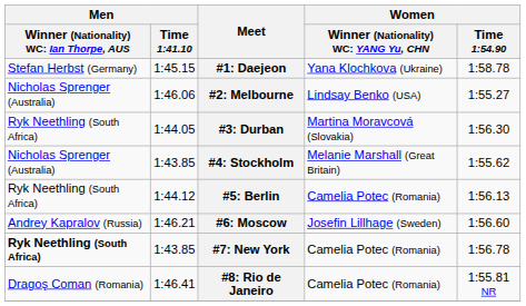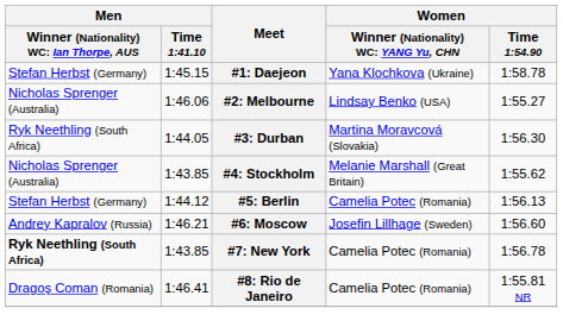 <table class=wikitable width="75%">
 <tr>
 <th colspan="2">Men</th>
 <th rowspan="2">Meet</th>
 <th colspan="2">Women</th>
 </tr>
 <tr>
 <th>Winner <small>(Nationality)<br> WC: <em><a href='#'>Ian Thorpe</a>, AUS</em></small></th>
 <th>Time <br><small> <em>1:41.10</em> </small></th>
 <th>Winner <small>(Nationality)<br>WC: <em><a href='#'>YANG Yu</a>, CHN</em></small></th>
 <th>Time<br><small><em>1:54.90</em></small></th>
 </tr>
 <tr>
 <td> <a href='#'>Stefan Herbst</a> <small>(Germany)</small></td>
 <td align=center>1:45.15</td>
 <th>#1: Daejeon</th>
 <td> <a href='#'>Yana Klochkova</a> <small>(Ukraine)</small></td>
 <td align=center>1:58.78</td>
 </tr>
 <tr>
 <td> <a href='#'>Nicholas Sprenger</a> <small>(Australia)</small></td>
 <td align=center>1:46.06</td>
 <th>#2: Melbourne</th>
 <td> <a href='#'>Lindsay Benko</a> <small>(USA)</small></td>
 <td align=center>1:55.27</td>
 </tr>
 <tr>
 <td> <a href='#'>Ryk Neethling</a> <small>(South Africa)</small></td>
 <td align=center>1:44.05</td>
 <th>#3: Durban</th>
 <td> <a href='#'>Martina Moravcová</a> <small>(Slovakia)</small></td>
 <td align=center>1:56.30</td>
 </tr>
 <tr>
 <td> <a href='#'>Nicholas Sprenger</a> <small>(Australia)</small></td>
 <td align=center>1:43.85</td>
 <th>#4: Stockholm</th>
 <td> <a href='#'>Melanie Marshall</a> <small>(Great Britain)</small></td>
 <td align=center>1:55.62</td>
 </tr>
 <tr>
-<td> Ryk Neethling <small>(South Africa)</small></td>
+<td> <a href='#'>Stefan Herbst</a> <small>(Germany)</small></td>
 <td align=center>1:44.12</td>
 <th>#5: Berlin</th>
 <td> <a href='#'>Camelia Potec</a> <small>(Romania)</small></td>
 <td align=center>1:56.13</td>
 </tr>
 <tr>
 <td> <a href='#'>Andrey Kapralov</a> <small>(Russia)</small></td>
 <td align=center>1:46.21</td>
 <th>#6: Moscow</th>
 <td> <a href='#'>Josefin Lillhage</a> <small>(Sweden)</small></td>
 <td align=center>1:56.60</td>
 </tr>
 <tr>
 <td><strong> Ryk Neethling <small>(South Africa)</small></strong></td>
 <td align=center>1:43.85</td>
 <th>#7: New York</th>
 <td> Camelia Potec <small>(Romania)</small></td>
 <td align=center>1:56.78</td>
 </tr>
 <tr>
 <td> <a href='#'>Dragoş Coman</a> <small>(Romania)</small></td>
 <td align=center>1:46.41</td>
 <th>#8: Rio de Janeiro</th>
 <td> Camelia Potec <small>(Romania)</small></td>
 <td align=center>1:55.81 <small><a href='#'>NR</a></small></td>
 </tr>
 <tr>
 </tr>
 </table>
